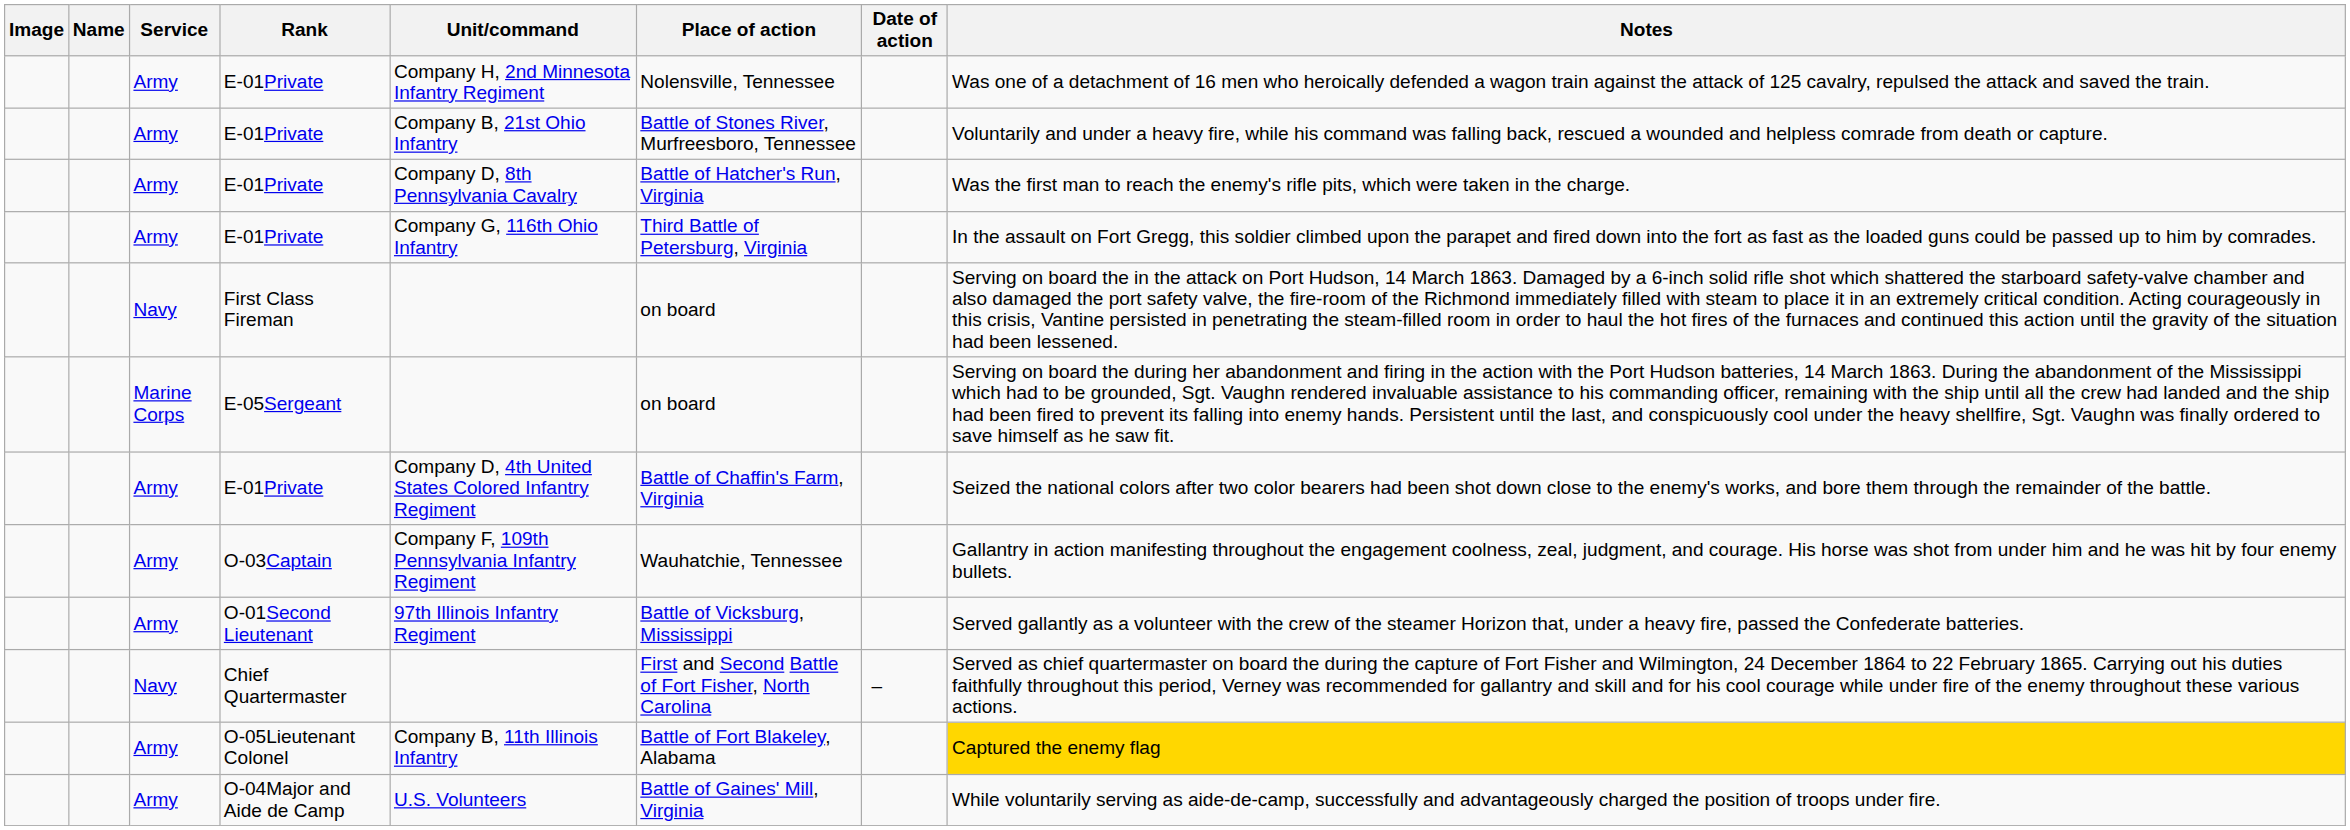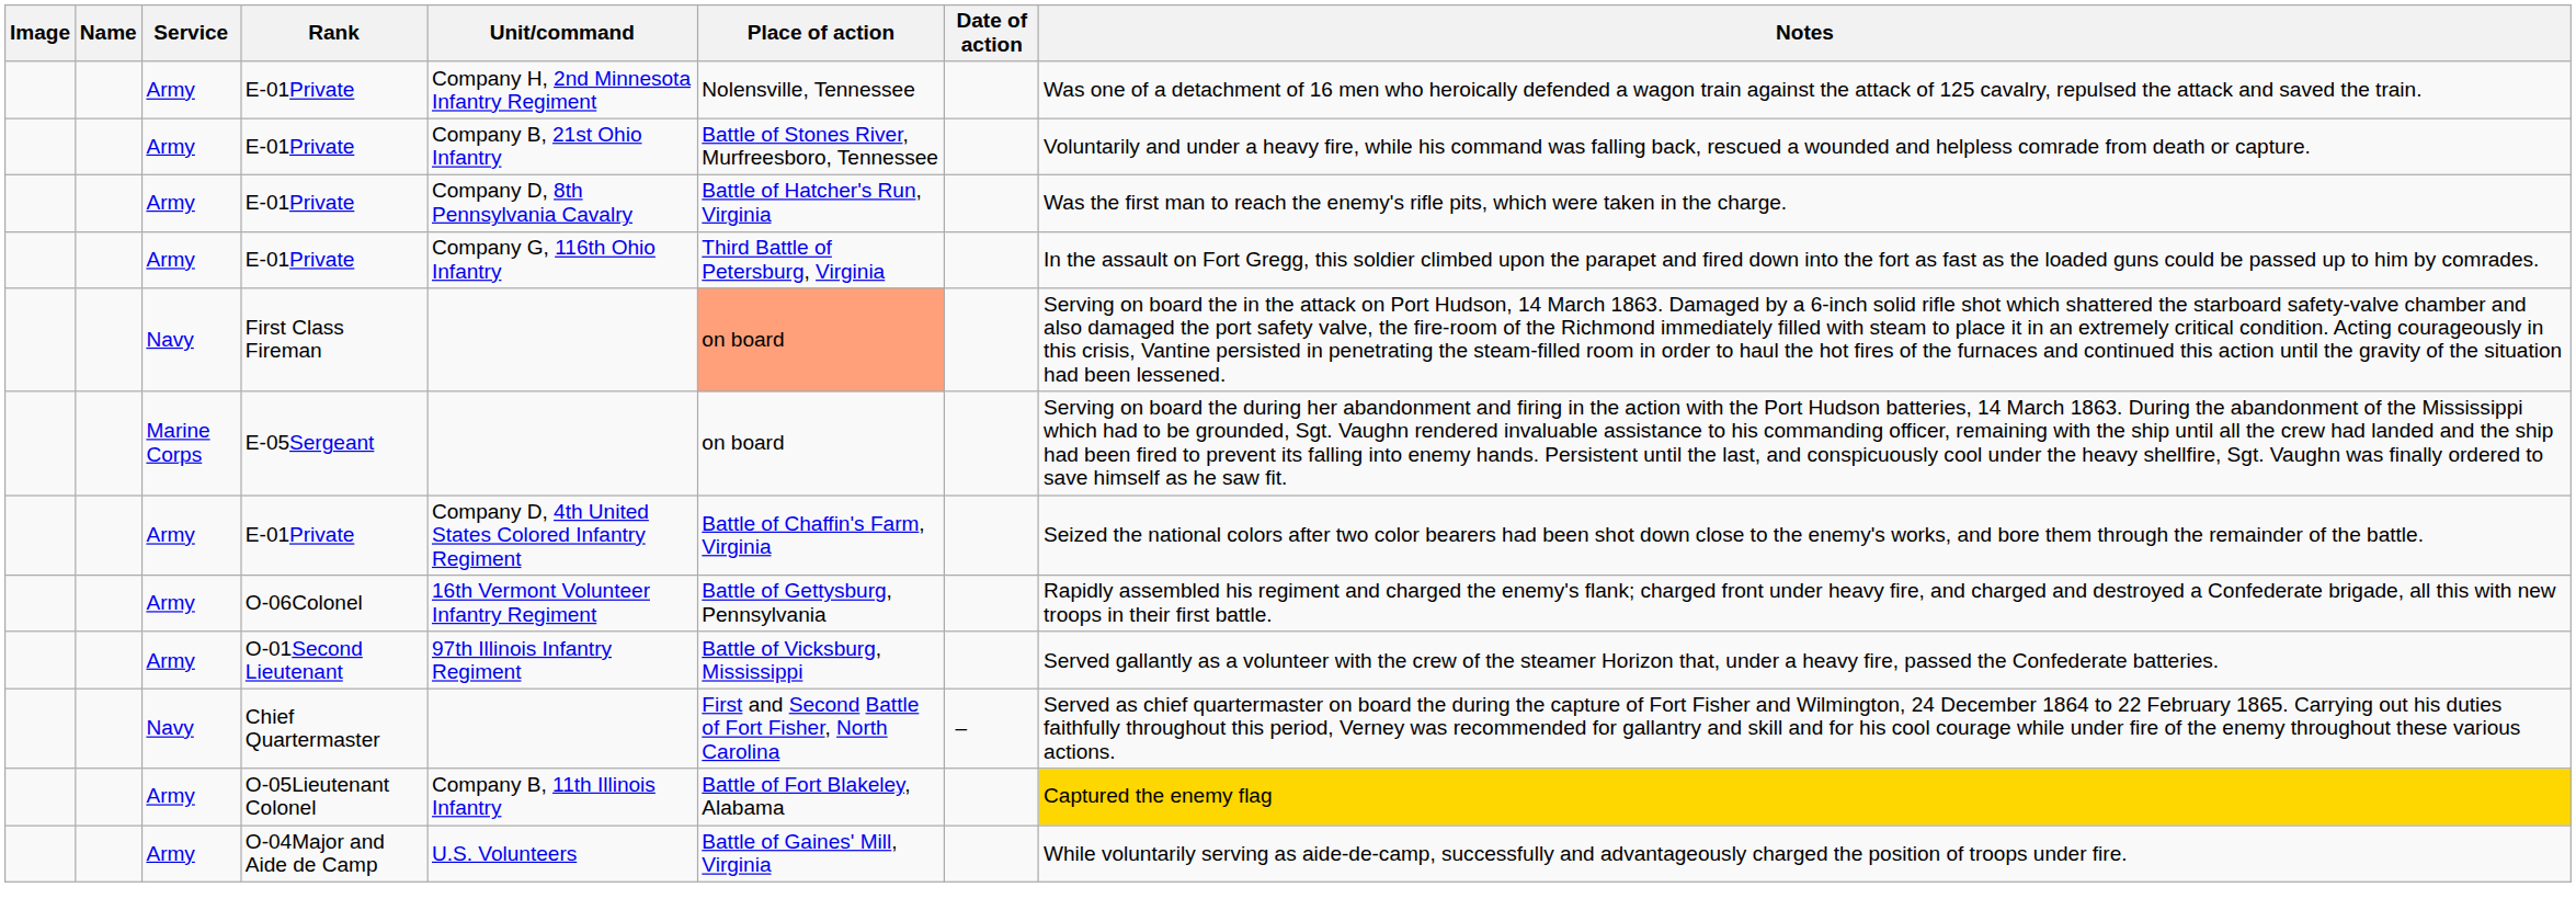 <table class="wikitable sortable">
 <tr>
 <th class="unsortable">Image</th>
 <th>Name</th>
 <th>Service</th>
 <th>Rank</th>
 <th>Unit/command</th>
 <th>Place of action</th>
 <th>Date of action</th>
 <th class="unsortable">Notes</th>
 </tr>
 <tr>
 <td></td>
 <td></td>
 <td><a href='#'>Army</a></td>
 <td><span>E-01</span><a href='#'>Private</a></td>
 <td> Company H, <a href='#'>2nd Minnesota Infantry Regiment</a></td>
 <td>Nolensville, Tennessee</td>
 <td></td>
 <td>Was one of a detachment of 16 men who heroically defended a wagon train against the attack of 125 cavalry, repulsed the attack and saved the train.</td>
 </tr>
 <tr>
 <td></td>
 <td></td>
 <td><a href='#'>Army</a></td>
 <td><span>E-01</span><a href='#'>Private</a></td>
 <td> Company B, <a href='#'>21st Ohio Infantry</a></td>
 <td><a href='#'>Battle of Stones River</a>, Murfreesboro, Tennessee</td>
 <td></td>
 <td>Voluntarily and under a heavy fire, while his command was falling back, rescued a wounded and helpless comrade from death or capture.</td>
 </tr>
 <tr>
 <td></td>
 <td></td>
 <td><a href='#'>Army</a></td>
 <td><span>E-01</span><a href='#'>Private</a></td>
 <td> Company D, <a href='#'>8th Pennsylvania Cavalry</a></td>
 <td><a href='#'>Battle of Hatcher's Run</a>, <a href='#'>Virginia</a></td>
 <td></td>
 <td>Was the first man to reach the enemy's rifle pits, which were taken in the charge.</td>
 </tr>
 <tr>
 <td></td>
 <td></td>
 <td><a href='#'>Army</a></td>
 <td><span>E-01</span><a href='#'>Private</a></td>
 <td> Company G, <a href='#'>116th Ohio Infantry</a></td>
 <td><a href='#'>Third Battle of Petersburg</a>, <a href='#'>Virginia</a></td>
 <td></td>
 <td>In the assault on Fort Gregg, this soldier climbed upon the parapet and fired down into the fort as fast as the loaded guns could be passed up to him by comrades.</td>
 </tr>
 <tr>
 <td></td>
 <td></td>
 <td><a href='#'>Navy</a></td>
 <td>First Class Fireman</td>
 <td> </td>
-<td>on board </td>
+<td style="background: lightsalmon;">on board </td>
 <td></td>
 <td>Serving on board the  in the attack on Port Hudson, 14 March 1863. Damaged by a 6-inch solid rifle shot which shattered the starboard safety-valve chamber and also damaged the port safety valve, the fire-room of the Richmond immediately filled with steam to place it in an extremely critical condition. Acting courageously in this crisis, Vantine persisted in penetrating the steam-filled room in order to haul the hot fires of the furnaces and continued this action until the gravity of the situation had been lessened.</td>
 </tr>
 <tr>
 <td></td>
 <td></td>
 <td><a href='#'>Marine Corps</a></td>
 <td> <span>E-05</span><a href='#'>Sergeant</a></td>
 <td> </td>
 <td>on board </td>
 <td></td>
 <td>Serving on board the  during her abandonment and firing in the action with the Port Hudson batteries, 14 March 1863. During the abandonment of the Mississippi which had to be grounded, Sgt. Vaughn rendered invaluable assistance to his commanding officer, remaining with the ship until all the crew had landed and the ship had been fired to prevent its falling into enemy hands. Persistent until the last, and conspicuously cool under the heavy shellfire, Sgt. Vaughn was finally ordered to save himself as he saw fit.</td>
 </tr>
 <tr>
 <td></td>
 <td></td>
 <td><a href='#'>Army</a></td>
 <td><span>E-01</span><a href='#'>Private</a></td>
 <td> Company D, <a href='#'>4th United States Colored Infantry Regiment</a></td>
 <td><a href='#'>Battle of Chaffin's Farm</a>, <a href='#'>Virginia</a></td>
 <td></td>
 <td>Seized the national colors after two color bearers had been shot down close to the enemy's works, and bore them through the remainder of the battle.</td>
 </tr>
 <tr>
 <td></td>
 <td></td>
 <td><a href='#'>Army</a></td>
-<td> <span>O-03</span><a href='#'>Captain</a></td>
-<td>  Company F, <a href='#'>109th Pennsylvania Infantry Regiment</a></td>
-<td>Wauhatchie, Tennessee</td>
+<td> <span>O-06</span>Colonel</td>
+<td> <a href='#'>16th Vermont Volunteer Infantry Regiment</a></td>
+<td><a href='#'>Battle of Gettysburg</a>, Pennsylvania</td>
 <td></td>
-<td>Gallantry in action manifesting throughout the engagement coolness, zeal, judgment, and courage. His horse was shot from under him and he was hit by four enemy bullets.</td>
+<td>Rapidly assembled his regiment and charged the enemy's flank; charged front under heavy fire, and charged and destroyed a Confederate brigade, all this with new troops in their first battle.</td>
 </tr>
 <tr>
 <td></td>
 <td></td>
 <td><a href='#'>Army</a></td>
 <td> <span>O-01</span><a href='#'>Second Lieutenant</a></td>
 <td> <a href='#'>97th Illinois Infantry Regiment</a></td>
 <td><a href='#'>Battle of Vicksburg</a>, <a href='#'>Mississippi</a></td>
 <td></td>
 <td>Served gallantly as a volunteer with the crew of the steamer Horizon that, under a heavy fire, passed the Confederate batteries.</td>
 </tr>
 <tr>
 <td></td>
 <td></td>
 <td><a href='#'>Navy</a></td>
 <td>Chief Quartermaster</td>
 <td> </td>
 <td> <a href='#'>First</a> and <a href='#'>Second</a> <a href='#'>Battle of Fort Fisher</a>, <a href='#'>North Carolina</a></td>
 <td> – </td>
 <td>Served as chief quartermaster on board the  during the capture of Fort Fisher and Wilmington, 24 December 1864 to 22 February 1865. Carrying out his duties faithfully throughout this period, Verney was recommended for gallantry and skill and for his cool courage while under fire of the enemy throughout these various actions.</td>
 </tr>
 <tr>
 <td></td>
 <td></td>
 <td><a href='#'>Army</a></td>
 <td> <span>O-05</span>Lieutenant Colonel</td>
 <td> Company B, <a href='#'>11th Illinois Infantry</a></td>
 <td><a href='#'>Battle of Fort Blakeley</a>, Alabama</td>
 <td></td>
 <td style="background: gold;">Captured the enemy flag</td>
 </tr>
 <tr>
 <td></td>
 <td></td>
 <td><a href='#'>Army</a></td>
 <td> <span>O-04</span>Major and Aide de Camp</td>
 <td> <a href='#'>U.S. Volunteers</a></td>
 <td><a href='#'>Battle of Gaines' Mill</a>, <a href='#'>Virginia</a></td>
 <td></td>
 <td>While voluntarily serving as aide-de-camp, successfully and advantageously charged the position of troops under fire.</td>
 </tr>
 </table>
